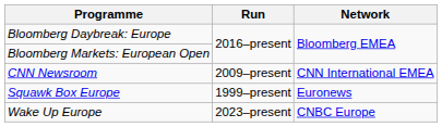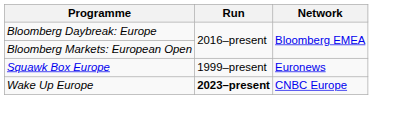 <table class="wikitable">
 <tr>
 <th>Programme</th>
 <th>Run</th>
 <th>Network</th>
 </tr>
 <tr>
 <td><em>Bloomberg Daybreak: Europe</em></td>
 <td rowspan="2">2016–present</td>
 <td rowspan="2"><a href='#'>Bloomberg EMEA</a></td>
 </tr>
 <tr>
 <td><em>Bloomberg Markets: European Open</em></td>
 </tr>
 <tr>
-<td><em><a href='#'>CNN Newsroom</a></em></td>
-<td>2009–present</td>
-<td><a href='#'>CNN International EMEA</a></td>
-</tr>
-<tr>
 <td><em><a href='#'>Squawk Box Europe</a></em></td>
 <td>1999–present</td>
 <td><a href='#'>Euronews</a></td>
 </tr>
 <tr>
 <td><em>Wake Up Europe</em></td>
-<td>2023–present</td>
+<td><strong>2023–present</strong></td>
 <td><a href='#'>CNBC Europe</a></td>
 </tr>
 </table>
